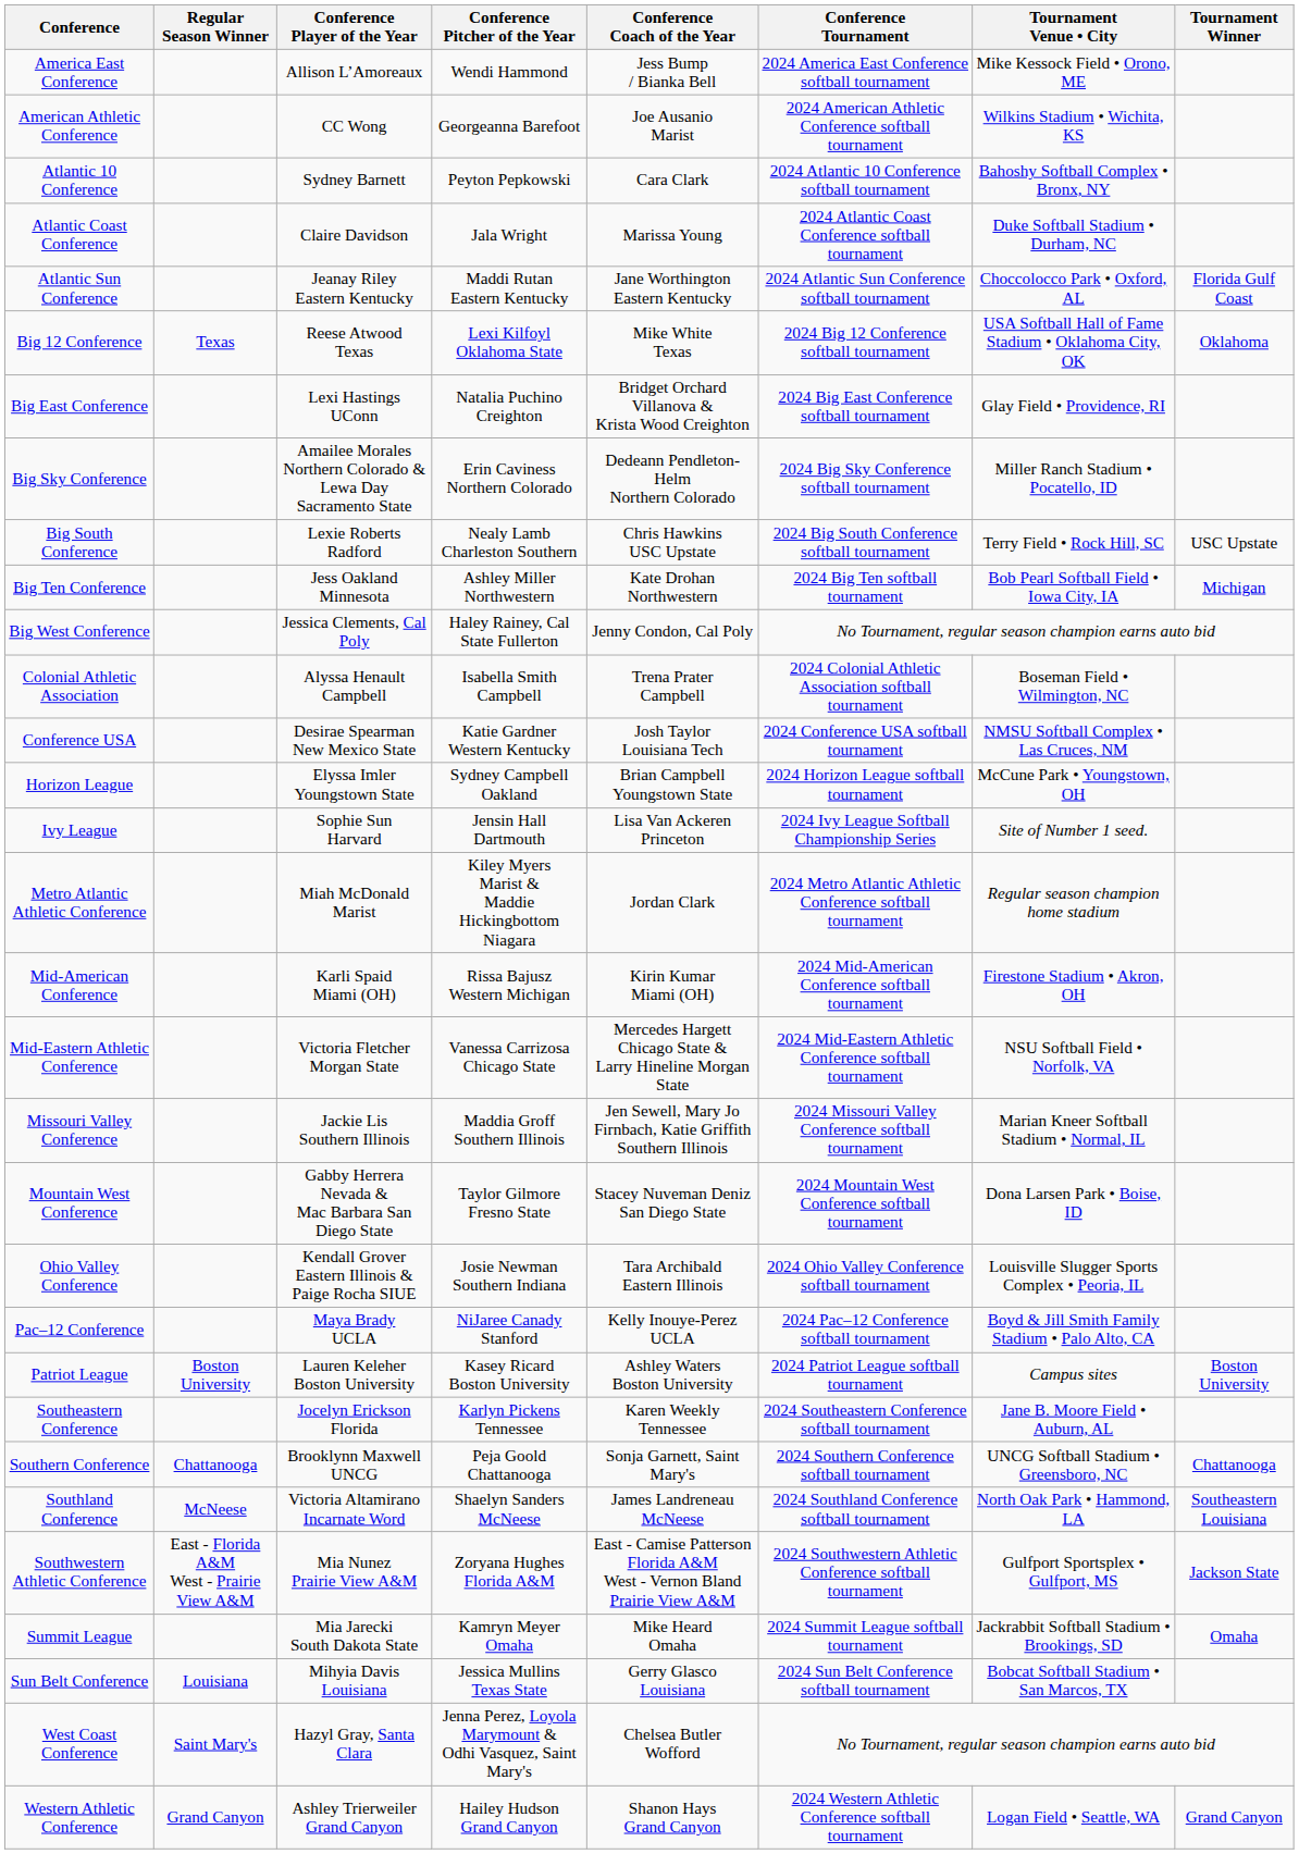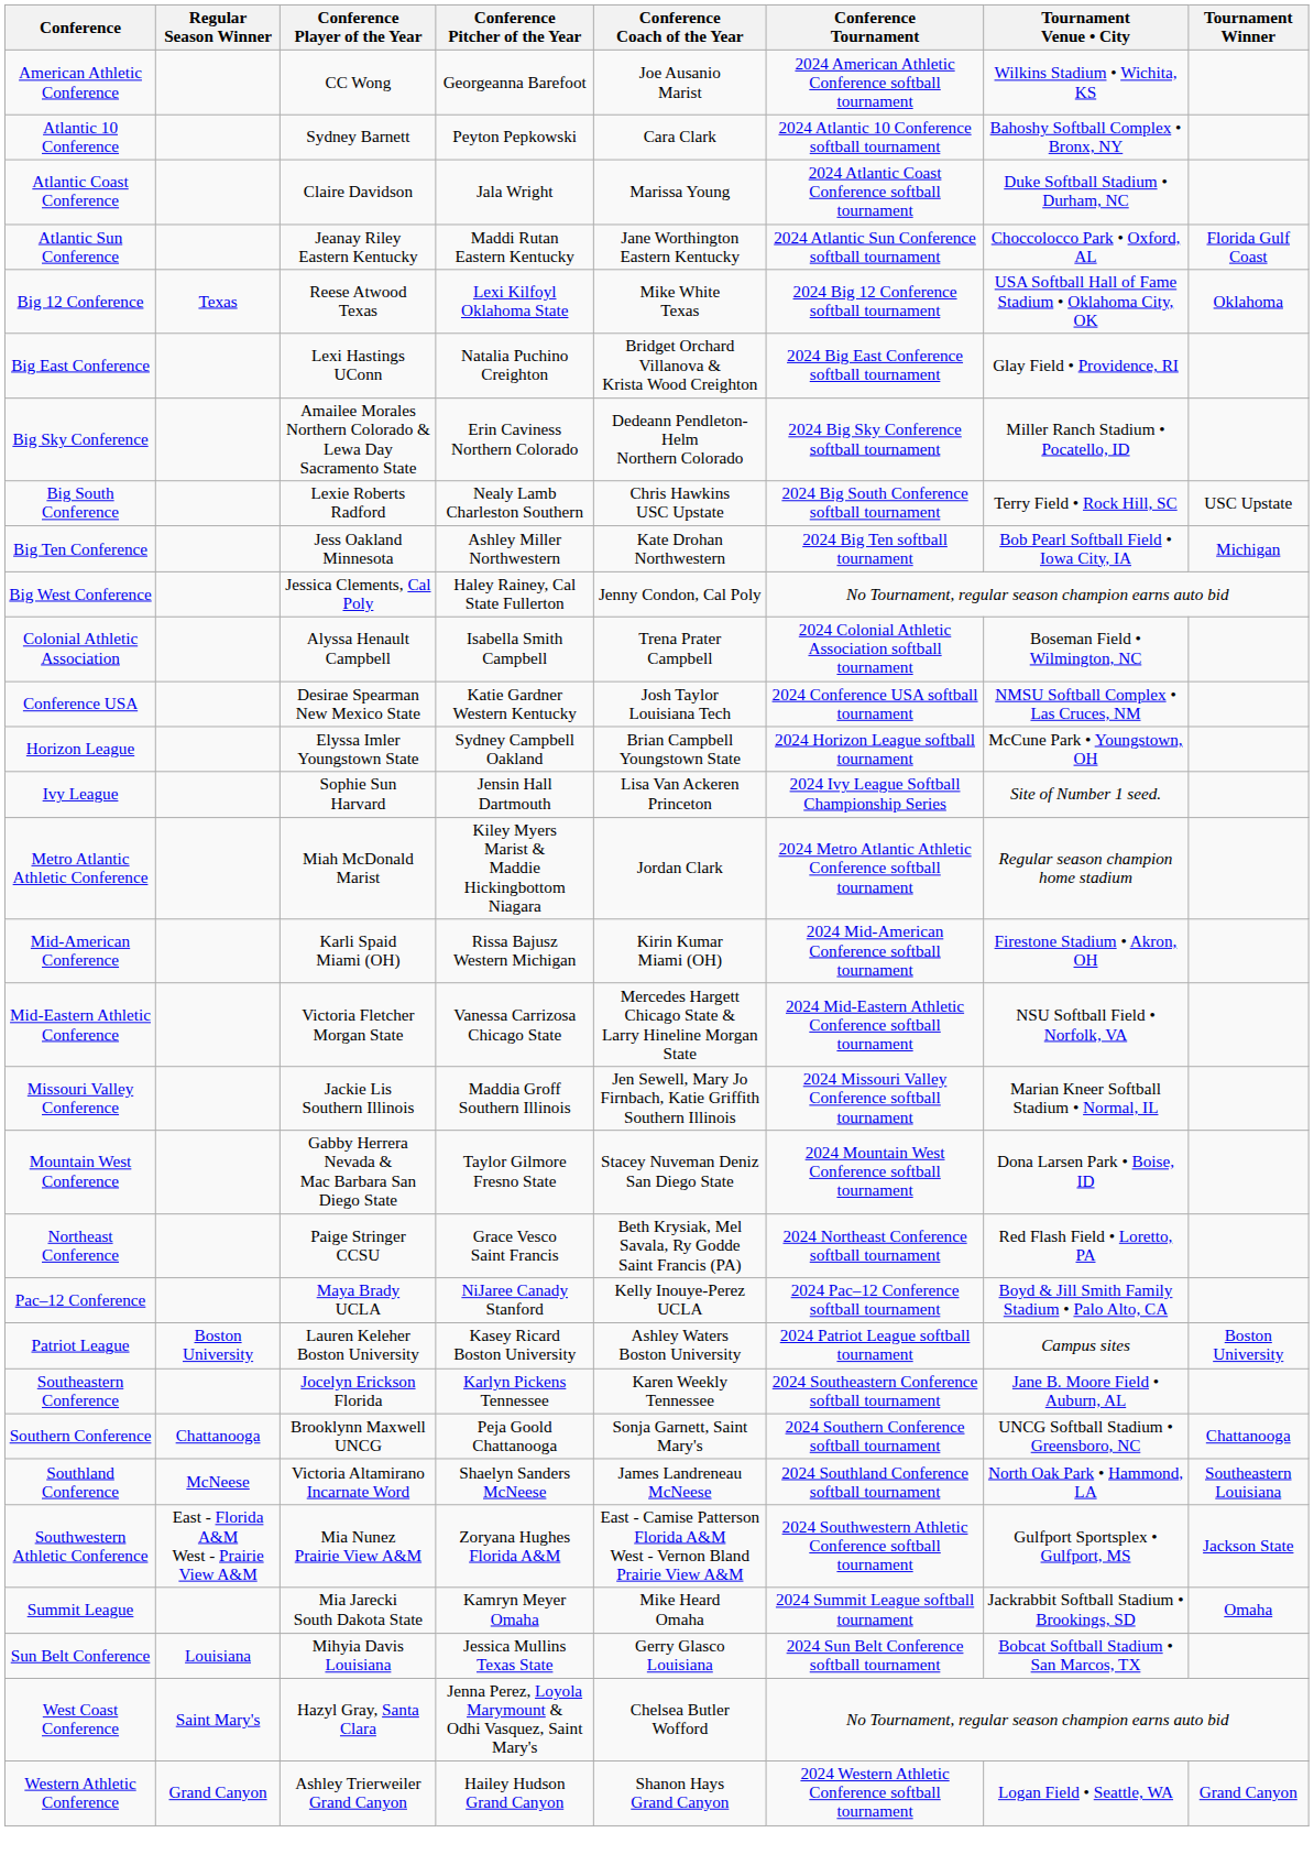 <table class="wikitable" style="text-align:center;">
 <tr>
 <th>Conference</th>
 <th>Regular <br> Season Winner</th>
 <th>Conference <br> Player of the Year</th>
 <th>Conference <br> Pitcher of the Year</th>
 <th>Conference <br> Coach of the Year</th>
 <th>Conference <br> Tournament</th>
 <th>Tournament <br> Venue • City</th>
 <th>Tournament <br> Winner</th>
-</tr>
-<tr>
-<td><a href='#'>America East Conference</a></td>
-<td><br></td>
-<td>Allison L’Amoreaux<br></td>
-<td>Wendi Hammond<br></td>
-<td>Jess Bump<br> / Bianka Bell<br></td>
-<td><a href='#'>2024 America East Conference softball tournament</a></td>
-<td>Mike Kessock Field • <a href='#'>Orono, ME</a></td>
-<td></td>
 </tr>
 <tr>
 <td><a href='#'>American Athletic Conference</a></td>
 <td><br></td>
 <td>CC Wong<br></td>
 <td>Georgeanna Barefoot<br></td>
 <td>Joe Ausanio<br>Marist</td>
 <td><a href='#'>2024 American Athletic Conference softball tournament</a></td>
 <td><a href='#'>Wilkins Stadium</a> • <a href='#'>Wichita, KS</a></td>
 <td></td>
 </tr>
 <tr>
 <td><a href='#'>Atlantic 10 Conference</a></td>
 <td></td>
 <td>Sydney Barnett<br></td>
 <td>Peyton Pepkowski<br></td>
 <td>Cara Clark<br></td>
 <td><a href='#'>2024 Atlantic 10 Conference softball tournament</a></td>
 <td><a href='#'>Bahoshy Softball Complex</a> • <a href='#'>Bronx, NY</a></td>
 <td></td>
 </tr>
 <tr>
 <td><a href='#'>Atlantic Coast Conference</a></td>
 <td></td>
 <td>Claire Davidson<br></td>
 <td>Jala Wright<br></td>
 <td>Marissa Young<br></td>
 <td><a href='#'>2024 Atlantic Coast Conference softball tournament</a></td>
 <td><a href='#'>Duke Softball Stadium</a> • <a href='#'>Durham, NC</a></td>
 <td></td>
 </tr>
 <tr>
 <td><a href='#'>Atlantic Sun Conference</a></td>
 <td></td>
 <td>Jeanay Riley<br>Eastern Kentucky</td>
 <td>Maddi Rutan<br>Eastern Kentucky</td>
 <td>Jane Worthington<br>Eastern Kentucky</td>
 <td><a href='#'>2024 Atlantic Sun Conference softball tournament</a></td>
 <td><a href='#'>Choccolocco Park</a> • <a href='#'>Oxford, AL</a></td>
 <td><a href='#'>Florida Gulf Coast</a></td>
 </tr>
 <tr>
 <td><a href='#'>Big 12 Conference</a></td>
 <td><a href='#'>Texas</a></td>
 <td>Reese Atwood<br>Texas</td>
 <td><a href='#'>Lexi Kilfoyl</a><br><a href='#'>Oklahoma State</a></td>
 <td>Mike White<br>Texas</td>
 <td><a href='#'>2024 Big 12 Conference softball tournament</a></td>
 <td><a href='#'>USA Softball Hall of Fame Stadium</a> • <a href='#'>Oklahoma City, OK</a></td>
 <td><a href='#'>Oklahoma</a></td>
 </tr>
 <tr>
 <td><a href='#'>Big East Conference</a></td>
 <td></td>
 <td>Lexi Hastings<br>UConn</td>
 <td>Natalia Puchino<br>Creighton</td>
 <td>Bridget Orchard Villanova &<br> Krista Wood Creighton</td>
 <td><a href='#'>2024 Big East Conference softball tournament</a></td>
 <td>Glay Field • <a href='#'>Providence, RI</a></td>
 <td></td>
 </tr>
 <tr>
 <td><a href='#'>Big Sky Conference</a></td>
 <td></td>
 <td>Amailee Morales Northern Colorado &<br>Lewa Day Sacramento State</td>
 <td>Erin Caviness<br>Northern Colorado</td>
 <td>Dedeann Pendleton-Helm<br>Northern Colorado</td>
 <td><a href='#'>2024 Big Sky Conference softball tournament</a></td>
 <td>Miller Ranch Stadium • <a href='#'>Pocatello, ID</a></td>
 <td></td>
 </tr>
 <tr>
 <td><a href='#'>Big South Conference</a></td>
 <td></td>
 <td>Lexie Roberts<br>Radford</td>
 <td>Nealy Lamb<br>Charleston Southern</td>
 <td>Chris Hawkins<br>USC Upstate</td>
 <td><a href='#'>2024 Big South Conference softball tournament</a></td>
 <td>Terry Field • <a href='#'>Rock Hill, SC</a></td>
 <td>USC Upstate</td>
 </tr>
 <tr>
 <td><a href='#'>Big Ten Conference</a></td>
 <td></td>
 <td>Jess Oakland<br>Minnesota</td>
 <td>Ashley Miller<br>Northwestern</td>
 <td>Kate Drohan<br>Northwestern</td>
 <td><a href='#'>2024 Big Ten softball tournament</a></td>
 <td><a href='#'>Bob Pearl Softball Field</a> • <a href='#'>Iowa City, IA</a></td>
 <td><a href='#'>Michigan</a></td>
 </tr>
 <tr>
 <td><a href='#'>Big West Conference</a></td>
 <td></td>
 <td>Jessica Clements, <a href='#'>Cal Poly</a></td>
 <td>Haley Rainey, Cal State Fullerton</td>
 <td>Jenny Condon, Cal Poly</td>
 <td colspan=3><em>No Tournament, regular season champion earns auto bid</em></td>
 </tr>
 <tr>
 <td><a href='#'>Colonial Athletic Association</a></td>
 <td></td>
 <td>Alyssa Henault<br>Campbell</td>
 <td>Isabella Smith<br>Campbell</td>
 <td>Trena Prater<br>Campbell</td>
 <td><a href='#'>2024 Colonial Athletic Association softball tournament</a></td>
 <td>Boseman Field • <a href='#'>Wilmington, NC</a></td>
 <td></td>
 </tr>
 <tr>
 <td><a href='#'>Conference USA</a></td>
 <td></td>
 <td>Desirae Spearman<br>New Mexico State</td>
 <td>Katie Gardner<br>Western Kentucky</td>
 <td>Josh Taylor<br>Louisiana Tech</td>
 <td><a href='#'>2024 Conference USA softball tournament</a></td>
 <td><a href='#'>NMSU Softball Complex</a> • <a href='#'>Las Cruces, NM</a></td>
 <td></td>
 </tr>
 <tr>
 <td><a href='#'>Horizon League</a></td>
 <td></td>
 <td>Elyssa Imler<br>Youngstown State</td>
 <td>Sydney Campbell<br>Oakland</td>
 <td>Brian Campbell<br>Youngstown State</td>
 <td><a href='#'>2024 Horizon League softball tournament</a></td>
 <td>McCune Park • <a href='#'>Youngstown, OH</a></td>
 <td></td>
 </tr>
 <tr>
 <td><a href='#'>Ivy League</a></td>
 <td><br><br></td>
 <td>Sophie Sun<br>Harvard</td>
 <td>Jensin Hall<br>Dartmouth</td>
 <td>Lisa Van Ackeren<br>Princeton</td>
 <td><a href='#'>2024 Ivy League Softball Championship Series</a></td>
 <td><em>Site of Number 1 seed.</em></td>
 <td></td>
 </tr>
 <tr>
 <td><a href='#'>Metro Atlantic Athletic Conference</a></td>
 <td></td>
 <td>Miah McDonald<br>Marist</td>
 <td>Kiley Myers<br>Marist &<br> Maddie Hickingbottom<br>Niagara</td>
 <td>Jordan Clark<br></td>
 <td><a href='#'>2024 Metro Atlantic Athletic Conference softball tournament</a></td>
 <td><em>Regular season champion home stadium</em></td>
 <td></td>
 </tr>
 <tr>
 <td><a href='#'>Mid-American Conference</a></td>
 <td></td>
 <td>Karli Spaid<br>Miami (OH)</td>
 <td>Rissa Bajusz<br>Western Michigan</td>
 <td>Kirin Kumar<br>Miami (OH)</td>
 <td><a href='#'>2024 Mid-American Conference softball tournament</a></td>
 <td><a href='#'>Firestone Stadium</a> • <a href='#'>Akron, OH</a></td>
 <td></td>
 </tr>
 <tr>
 <td><a href='#'>Mid-Eastern Athletic Conference</a></td>
 <td></td>
 <td>Victoria Fletcher<br>Morgan State</td>
 <td>Vanessa Carrizosa<br>Chicago State</td>
 <td>Mercedes Hargett Chicago State &<br>Larry Hineline Morgan State</td>
 <td><a href='#'>2024 Mid-Eastern Athletic Conference softball tournament</a></td>
 <td>NSU Softball Field • <a href='#'>Norfolk, VA</a></td>
 <td></td>
 </tr>
 <tr>
 <td><a href='#'>Missouri Valley Conference</a></td>
 <td></td>
 <td>Jackie Lis<br>Southern Illinois</td>
 <td>Maddia Groff<br>Southern Illinois</td>
 <td>Jen Sewell, Mary Jo Firnbach, Katie Griffith<br>Southern Illinois</td>
 <td><a href='#'>2024 Missouri Valley Conference softball tournament</a></td>
 <td>Marian Kneer Softball Stadium • <a href='#'>Normal, IL</a></td>
 <td></td>
 </tr>
 <tr>
 <td><a href='#'>Mountain West Conference</a></td>
 <td></td>
 <td>Gabby Herrera Nevada &<br>Mac Barbara San Diego State</td>
 <td>Taylor Gilmore<br>Fresno State</td>
 <td>Stacey Nuveman Deniz<br>San Diego State</td>
 <td><a href='#'>2024 Mountain West Conference softball tournament</a></td>
 <td>Dona Larsen Park • <a href='#'>Boise, ID</a></td>
 <td></td>
 </tr>
 <tr>
-<td><a href='#'>Ohio Valley Conference</a></td>
+<td><a href='#'>Northeast Conference</a></td>
 <td></td>
-<td>Kendall Grover Eastern Illinois &<br> Paige Rocha SIUE</td>
-<td>Josie Newman<br>Southern Indiana</td>
-<td>Tara Archibald<br>Eastern Illinois</td>
-<td><a href='#'>2024 Ohio Valley Conference softball tournament</a></td>
-<td>Louisville Slugger Sports Complex • <a href='#'>Peoria, IL</a></td>
-<td></td>
+<td>Paige Stringer<br>CCSU</td>
+<td>Grace Vesco<br>Saint Francis</td>
+<td>Beth Krysiak, Mel Savala, Ry Godde<br>Saint Francis (PA)</td>
+<td><a href='#'>2024 Northeast Conference softball tournament</a></td>
+<td>Red Flash Field • <a href='#'>Loretto, PA</a></td>
+<td> </td>
 </tr>
 <tr>
 <td><a href='#'>Pac–12 Conference</a></td>
 <td></td>
 <td><a href='#'>Maya Brady</a><br>UCLA</td>
 <td><a href='#'>NiJaree Canady</a><br>Stanford</td>
 <td>Kelly Inouye-Perez<br>UCLA</td>
 <td><a href='#'>2024 Pac–12 Conference softball tournament</a></td>
 <td><a href='#'>Boyd & Jill Smith Family Stadium</a> • <a href='#'>Palo Alto, CA</a></td>
 <td></td>
 </tr>
 <tr>
 <td><a href='#'>Patriot League</a></td>
 <td><a href='#'>Boston University</a></td>
 <td>Lauren Keleher<br>Boston University</td>
 <td>Kasey Ricard<br>Boston University</td>
 <td>Ashley Waters<br>Boston University</td>
 <td><a href='#'>2024 Patriot League softball tournament</a></td>
 <td><em>Campus sites</em></td>
 <td><a href='#'>Boston University</a></td>
 </tr>
 <tr>
 <td><a href='#'>Southeastern Conference</a></td>
 <td></td>
 <td><a href='#'>Jocelyn Erickson</a><br>Florida</td>
 <td><a href='#'>Karlyn Pickens</a><br>Tennessee</td>
 <td>Karen Weekly<br>Tennessee</td>
 <td><a href='#'>2024 Southeastern Conference softball tournament</a></td>
 <td><a href='#'>Jane B. Moore Field</a> • <a href='#'>Auburn, AL</a></td>
 <td></td>
 </tr>
 <tr>
 <td><a href='#'>Southern Conference</a></td>
 <td><a href='#'>Chattanooga</a></td>
 <td>Brooklynn Maxwell<br>UNCG</td>
 <td>Peja Goold<br>Chattanooga</td>
 <td>Sonja Garnett, Saint Mary's</td>
 <td><a href='#'>2024 Southern Conference softball tournament</a></td>
 <td>UNCG Softball Stadium • <a href='#'>Greensboro, NC</a></td>
 <td><a href='#'>Chattanooga</a></td>
 </tr>
 <tr>
 <td><a href='#'>Southland Conference</a></td>
 <td><a href='#'>McNeese</a></td>
 <td>Victoria Altamirano<br><a href='#'>Incarnate Word</a></td>
 <td>Shaelyn Sanders<br><a href='#'>McNeese</a></td>
 <td>James Landreneau<br><a href='#'>McNeese</a></td>
 <td><a href='#'>2024 Southland Conference softball tournament</a></td>
 <td><a href='#'>North Oak Park</a> • <a href='#'>Hammond, LA</a></td>
 <td><a href='#'>Southeastern Louisiana</a></td>
 </tr>
 <tr>
 <td><a href='#'>Southwestern Athletic Conference</a></td>
 <td>East - <a href='#'>Florida A&M</a> <br>West - <a href='#'>Prairie View A&M</a></td>
 <td>Mia Nunez<br><a href='#'>Prairie View A&M</a></td>
 <td>Zoryana Hughes<br><a href='#'>Florida A&M</a></td>
 <td>East - Camise Patterson<br><a href='#'>Florida A&M</a> <br>West - Vernon Bland <a href='#'>Prairie View A&M</a></td>
 <td><a href='#'>2024 Southwestern Athletic Conference softball tournament</a></td>
 <td>Gulfport Sportsplex • <a href='#'>Gulfport, MS</a></td>
 <td><a href='#'>Jackson State</a></td>
 </tr>
 <tr>
 <td><a href='#'>Summit League</a></td>
 <td></td>
 <td>Mia Jarecki<br>South Dakota State</td>
 <td>Kamryn Meyer<br><a href='#'>Omaha</a></td>
 <td>Mike Heard<br>Omaha</td>
 <td><a href='#'>2024 Summit League softball tournament</a></td>
 <td>Jackrabbit Softball Stadium • <a href='#'>Brookings, SD</a></td>
 <td><a href='#'>Omaha</a></td>
 </tr>
 <tr>
 <td><a href='#'>Sun Belt Conference</a></td>
 <td><a href='#'>Louisiana</a></td>
 <td>Mihyia Davis<br><a href='#'>Louisiana</a></td>
 <td>Jessica Mullins<br><a href='#'>Texas State</a></td>
 <td>Gerry Glasco<br><a href='#'>Louisiana</a></td>
 <td><a href='#'>2024 Sun Belt Conference softball tournament</a></td>
 <td><a href='#'>Bobcat Softball Stadium</a> • <a href='#'>San Marcos, TX</a></td>
 <td></td>
 </tr>
 <tr>
 <td><a href='#'>West Coast Conference</a></td>
 <td><a href='#'>Saint Mary's</a></td>
 <td>Hazyl Gray, <a href='#'>Santa Clara</a></td>
 <td>Jenna Perez, <a href='#'>Loyola Marymount</a> &<br>Odhi Vasquez, Saint Mary's</td>
 <td>Chelsea Butler<br>Wofford</td>
 <td colspan=3><em>No Tournament, regular season champion earns auto bid</em></td>
 </tr>
 <tr>
 <td><a href='#'>Western Athletic Conference</a></td>
 <td><a href='#'>Grand Canyon</a></td>
 <td>Ashley Trierweiler<br><a href='#'>Grand Canyon</a></td>
 <td>Hailey Hudson<br><a href='#'>Grand Canyon</a></td>
 <td>Shanon Hays<br><a href='#'>Grand Canyon</a></td>
 <td><a href='#'>2024 Western Athletic Conference softball tournament</a></td>
 <td><a href='#'>Logan Field</a> • <a href='#'>Seattle, WA</a></td>
 <td><a href='#'>Grand Canyon</a></td>
 </tr>
 </table>
